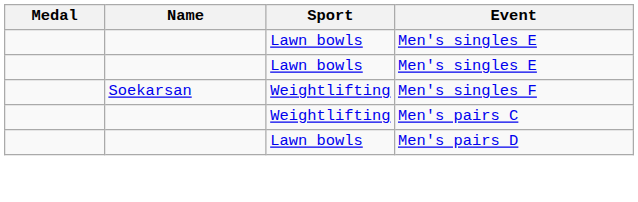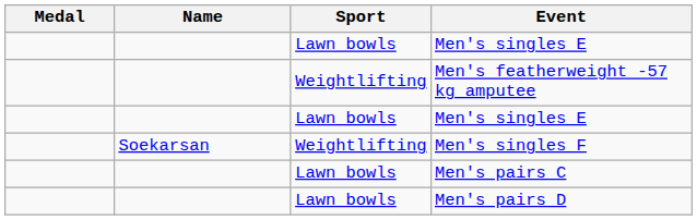 <table class="wikitable sortable" style="font-size:95%">
 <tr>
 <th style="width:6em">Medal</th>
 <th style="width:10em">Name</th>
 <th style="width:7em">Sport</th>
 <th style="width:15em">Event</th>
 </tr>
 <tr>
 <td></td>
 <td></td>
 <td> <a href='#'>Lawn bowls</a></td>
 <td><a href='#'>Men's singles E</a></td>
 </tr>
 <tr>
 <td></td>
 <td></td>
+<td> <a href='#'>Weightlifting</a></td>
+<td><a href='#'>Men's featherweight -57 kg amputee</a></td>
+</tr>
+<tr>
+<td></td>
+<td></td>
 <td> <a href='#'>Lawn bowls</a></td>
 <td><a href='#'>Men's singles E</a></td>
 </tr>
 <tr>
 <td></td>
 <td><a href='#'>Soekarsan</a></td>
 <td> <a href='#'>Weightlifting</a></td>
 <td><a href='#'>Men's singles F</a></td>
 </tr>
 <tr>
 <td></td>
 <td> <br> </td>
-<td> <a href='#'>Weightlifting</a></td>
+<td> <a href='#'>Lawn bowls</a></td>
 <td><a href='#'>Men's pairs C</a></td>
 </tr>
 <tr>
 <td></td>
 <td> <br> </td>
 <td> <a href='#'>Lawn bowls</a></td>
 <td><a href='#'>Men's pairs D</a></td>
 </tr>
 </table>
